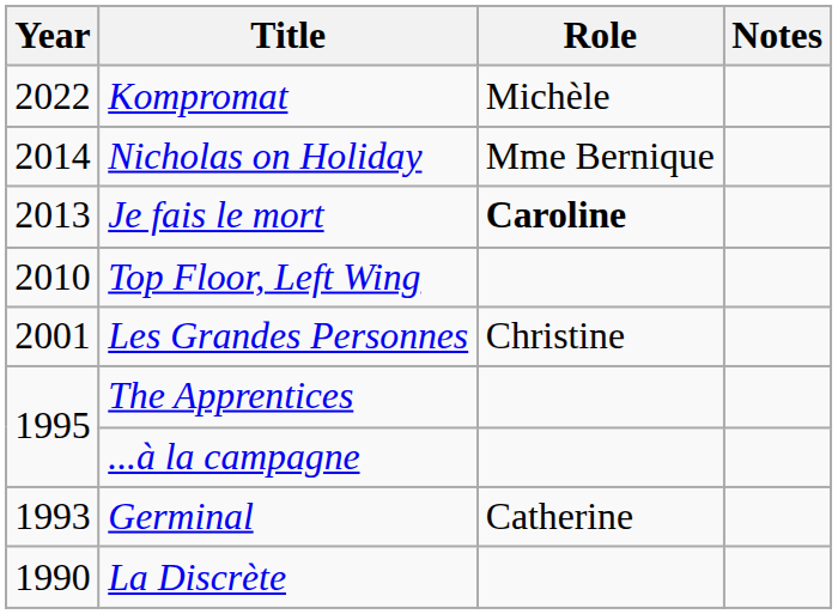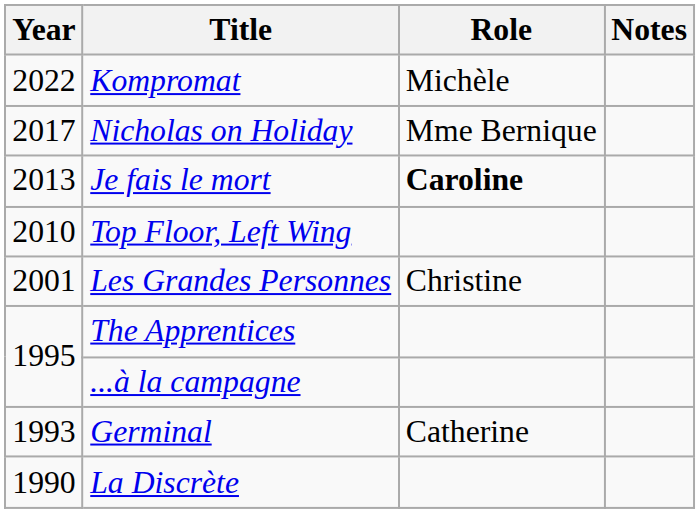 <table class="wikitable sortable">
 <tr>
 <th>Year</th>
 <th>Title</th>
 <th>Role</th>
 <th class="unsortable">Notes</th>
 </tr>
 <tr>
 <td>2022</td>
 <td><em><a href='#'>Kompromat</a></em></td>
 <td>Michèle</td>
 <td></td>
 </tr>
 <tr>
-<td>2014</td>
+<td>2017</td>
 <td><em><a href='#'>Nicholas on Holiday</a></em></td>
 <td>Mme Bernique</td>
 <td></td>
 </tr>
 <tr>
 <td>2013</td>
 <td><em><a href='#'>Je fais le mort</a></em></td>
 <td><strong>Caroline</strong></td>
 <td></td>
 </tr>
 <tr>
 <td>2010</td>
 <td><em><a href='#'>Top Floor, Left Wing</a></em></td>
 <td></td>
 <td></td>
 </tr>
 <tr>
 <td>2001</td>
 <td><em><a href='#'>Les Grandes Personnes</a></em></td>
 <td>Christine</td>
 <td></td>
 </tr>
 <tr>
 <td rowspan=2>1995</td>
 <td><em><a href='#'>The Apprentices</a></em></td>
 <td></td>
 <td></td>
 </tr>
 <tr>
 <td><em><a href='#'>...à la campagne</a></em></td>
 <td></td>
 <td></td>
 </tr>
 <tr>
 <td>1993</td>
 <td><em><a href='#'>Germinal</a></em></td>
 <td>Catherine</td>
 <td></td>
 </tr>
 <tr>
 <td>1990</td>
 <td><em><a href='#'>La Discrète</a></em></td>
 <td></td>
 <td></td>
 </tr>
 </table>
